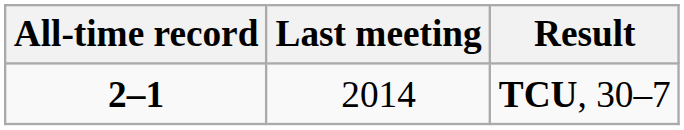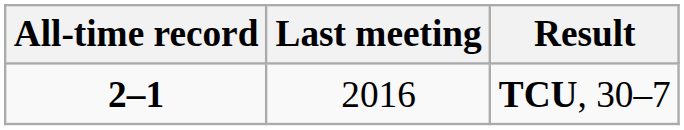 <table class="wikitable">
 <tr style="text-align:center;">
 <th>All-time record</th>
 <th>Last meeting</th>
 <th>Result</th>
 </tr>
 <tr style="text-align:center;">
 <td><strong>2–1</strong></td>
-<td>2014</td>
+<td>2016</td>
 <td><strong>TCU</strong>, 30–7</td>
 </tr>
 </table>
